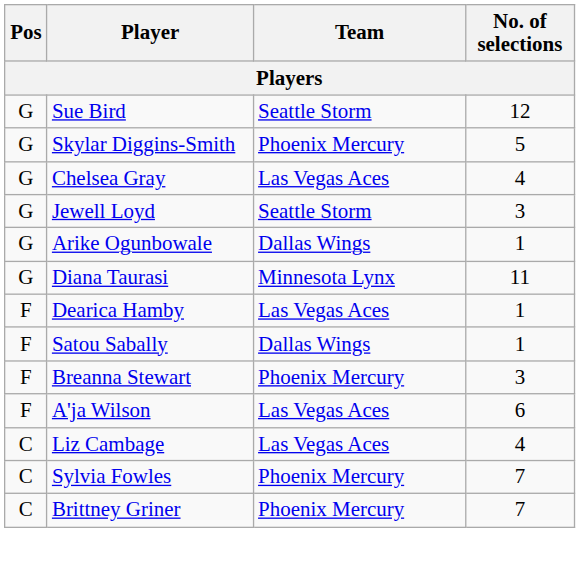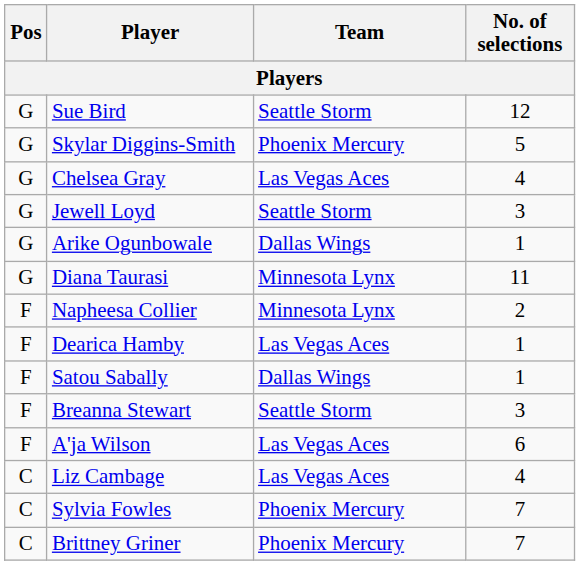 <table class="wikitable" style="text-align:center">
 <tr>
 <th scope="col" width="25px">Pos</th>
 <th scope="col" width="150px">Player</th>
 <th scope="col" width="155px">Team</th>
 <th scope="col" width="75px">No. of selections</th>
 </tr>
 <tr>
 <th scope="col" colspan="4">Players</th>
 </tr>
 <tr>
 <td>G</td>
 <td style="text-align:left"><a href='#'>Sue Bird</a></td>
 <td style="text-align:left"><a href='#'>Seattle Storm</a></td>
 <td>12</td>
 </tr>
 <tr>
 <td>G</td>
 <td style="text-align:left"><a href='#'>Skylar Diggins-Smith</a></td>
 <td style="text-align:left"><a href='#'>Phoenix Mercury</a></td>
 <td>5</td>
 </tr>
 <tr>
 <td>G</td>
 <td style="text-align:left"><a href='#'>Chelsea Gray</a></td>
 <td style="text-align:left"><a href='#'>Las Vegas Aces</a></td>
 <td>4</td>
 </tr>
 <tr>
 <td>G</td>
 <td style="text-align:left"><a href='#'>Jewell Loyd</a></td>
 <td style="text-align:left"><a href='#'>Seattle Storm</a></td>
 <td>3</td>
 </tr>
 <tr>
 <td>G</td>
 <td style="text-align:left"><a href='#'>Arike Ogunbowale</a></td>
 <td style="text-align:left"><a href='#'>Dallas Wings</a></td>
 <td>1</td>
 </tr>
 <tr>
 <td>G</td>
 <td style="text-align:left"><a href='#'>Diana Taurasi</a></td>
 <td style="text-align:left"><a href='#'>Minnesota Lynx</a></td>
 <td>11</td>
 </tr>
 <tr>
 <td>F</td>
+<td style="text-align:left"><a href='#'>Napheesa Collier</a></td>
+<td style="text-align:left"><a href='#'>Minnesota Lynx</a></td>
+<td>2</td>
+</tr>
+<tr>
+<td>F</td>
 <td style="text-align:left"><a href='#'>Dearica Hamby</a></td>
 <td style="text-align:left"><a href='#'>Las Vegas Aces</a></td>
 <td>1</td>
 </tr>
 <tr>
 <td>F</td>
 <td style="text-align:left"><a href='#'>Satou Sabally</a></td>
 <td style="text-align:left"><a href='#'>Dallas Wings</a></td>
 <td>1</td>
 </tr>
 <tr>
 <td>F</td>
 <td style="text-align:left"><a href='#'>Breanna Stewart</a></td>
-<td style="text-align:left"><a href='#'>Phoenix Mercury</a></td>
+<td style="text-align:left"><a href='#'>Seattle Storm</a></td>
 <td>3</td>
 </tr>
 <tr>
 <td>F</td>
 <td style="text-align:left"><a href='#'>A'ja Wilson</a></td>
 <td style="text-align:left"><a href='#'>Las Vegas Aces</a></td>
 <td>6</td>
 </tr>
 <tr>
 <td>C</td>
 <td style="text-align:left"><a href='#'>Liz Cambage</a></td>
 <td style="text-align:left"><a href='#'>Las Vegas Aces</a></td>
 <td>4</td>
 </tr>
 <tr>
 <td>C</td>
 <td style="text-align:left"><a href='#'>Sylvia Fowles</a></td>
 <td style="text-align:left"><a href='#'>Phoenix Mercury</a></td>
 <td>7</td>
 </tr>
 <tr>
 <td>C</td>
 <td style="text-align:left"><a href='#'>Brittney Griner</a></td>
 <td style="text-align:left"><a href='#'>Phoenix Mercury</a></td>
 <td>7</td>
 </tr>
 </table>
